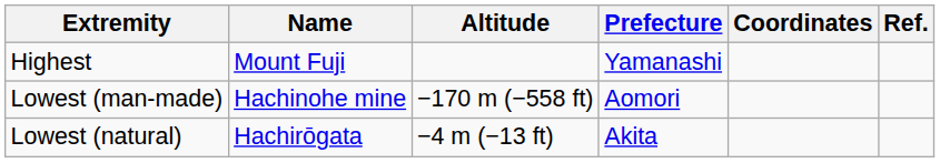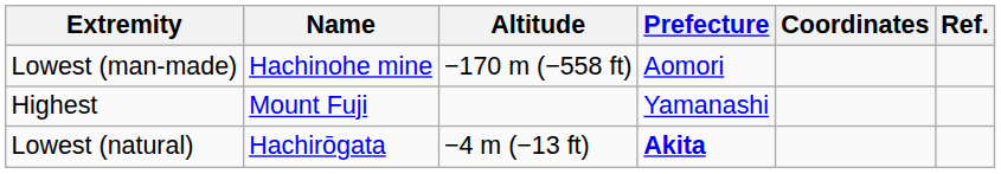 <table class = "wikitable">
 <tr>
 <th>Extremity</th>
 <th>Name</th>
 <th>Altitude</th>
 <th><a href='#'>Prefecture</a></th>
 <th>Coordinates</th>
 <th>Ref.</th>
 </tr>
 <tr class="vcard">
+<td>Lowest (man-made)</td>
+<td class="fn org"><a href='#'>Hachinohe mine</a></td>
+<td>−170 m (−558 ft)</td>
+<td><a href='#'>Aomori</a></td>
+<td></td>
+<td></td>
+</tr>
+<tr class="vcard">
 <td>Highest</td>
 <td class="fn org"><a href='#'>Mount Fuji</a></td>
 <td></td>
 <td><a href='#'>Yamanashi</a></td>
 <td></td>
 <td></td>
 </tr>
 <tr class="vcard">
-<td>Lowest (man-made)</td>
-<td class="fn org"><a href='#'>Hachinohe mine</a></td>
-<td>−170 m (−558 ft)</td>
-<td><a href='#'>Aomori</a></td>
-<td></td>
-<td></td>
-</tr>
-<tr class="vcard">
 <td>Lowest (natural)</td>
 <td class="fn org"><a href='#'>Hachirōgata</a></td>
 <td>−4 m (−13 ft)</td>
-<td><a href='#'>Akita</a></td>
+<td><strong><a href='#'>Akita</a></strong></td>
 <td></td>
 <td></td>
 </tr>
 </table>
